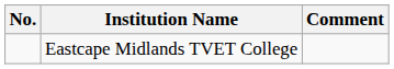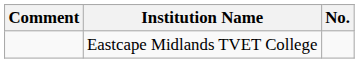 <table class="wikitable">
 <tr>
+<th>Comment</th>
+<th>Institution Name</th>
 <th>No.</th>
-<th>Institution Name</th>
-<th>Comment</th>
 </tr>
 <tr>
 <td></td>
 <td>Eastcape Midlands TVET College</td>
 <td></td>
 </tr>
 </table>
